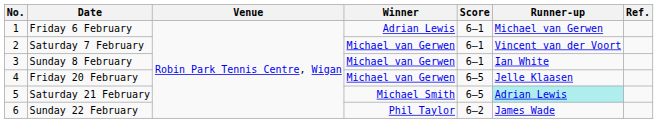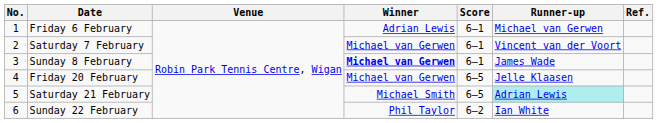 <table class="wikitable">
 <tr>
 <th>No.</th>
 <th>Date</th>
 <th>Venue</th>
 <th>Winner</th>
 <th>Score</th>
 <th>Runner-up</th>
 <th>Ref.</th>
 </tr>
 <tr>
 <td align=center>1</td>
 <td align=left>Friday 6 February</td>
 <td rowspan=6><a href='#'>Robin Park Tennis Centre</a>, <a href='#'>Wigan</a></td>
 <td align=right><a href='#'>Adrian Lewis</a> </td>
 <td align=center>6–1</td>
 <td> <a href='#'>Michael van Gerwen</a></td>
 <td align="center"></td>
 </tr>
 <tr>
 <td align=center>2</td>
 <td align=left>Saturday 7 February</td>
 <td align=right><a href='#'>Michael van Gerwen</a> </td>
 <td align=center>6–1</td>
 <td> <a href='#'>Vincent van der Voort</a></td>
 <td align="center"></td>
 </tr>
 <tr>
 <td align=center>3</td>
 <td align=left>Sunday 8 February</td>
-<td align=right><a href='#'>Michael van Gerwen</a> </td>
+<td align=right><strong><a href='#'>Michael van Gerwen</a> </strong></td>
 <td align=center>6–1</td>
-<td> <a href='#'>Ian White</a></td>
+<td> <a href='#'>James Wade</a></td>
 <td align="center"></td>
 </tr>
 <tr>
 <td align=center>4</td>
 <td align=left>Friday 20 February</td>
 <td align=right><a href='#'>Michael van Gerwen</a> </td>
 <td align=center>6–5</td>
 <td> <a href='#'>Jelle Klaasen</a></td>
 <td align="center"></td>
 </tr>
 <tr>
 <td align=center>5</td>
 <td align=left>Saturday 21 February</td>
 <td align=right><a href='#'>Michael Smith</a> </td>
 <td align=center>6–5</td>
 <td style="background: paleturquoise;"> <a href='#'>Adrian Lewis</a></td>
 <td align="center"></td>
 </tr>
 <tr>
 <td align=center>6</td>
 <td align=left>Sunday 22 February</td>
 <td align=right><a href='#'>Phil Taylor</a> </td>
 <td align=center>6–2</td>
-<td> <a href='#'>James Wade</a></td>
+<td> <a href='#'>Ian White</a></td>
 <td align="center"></td>
 </tr>
 </table>
